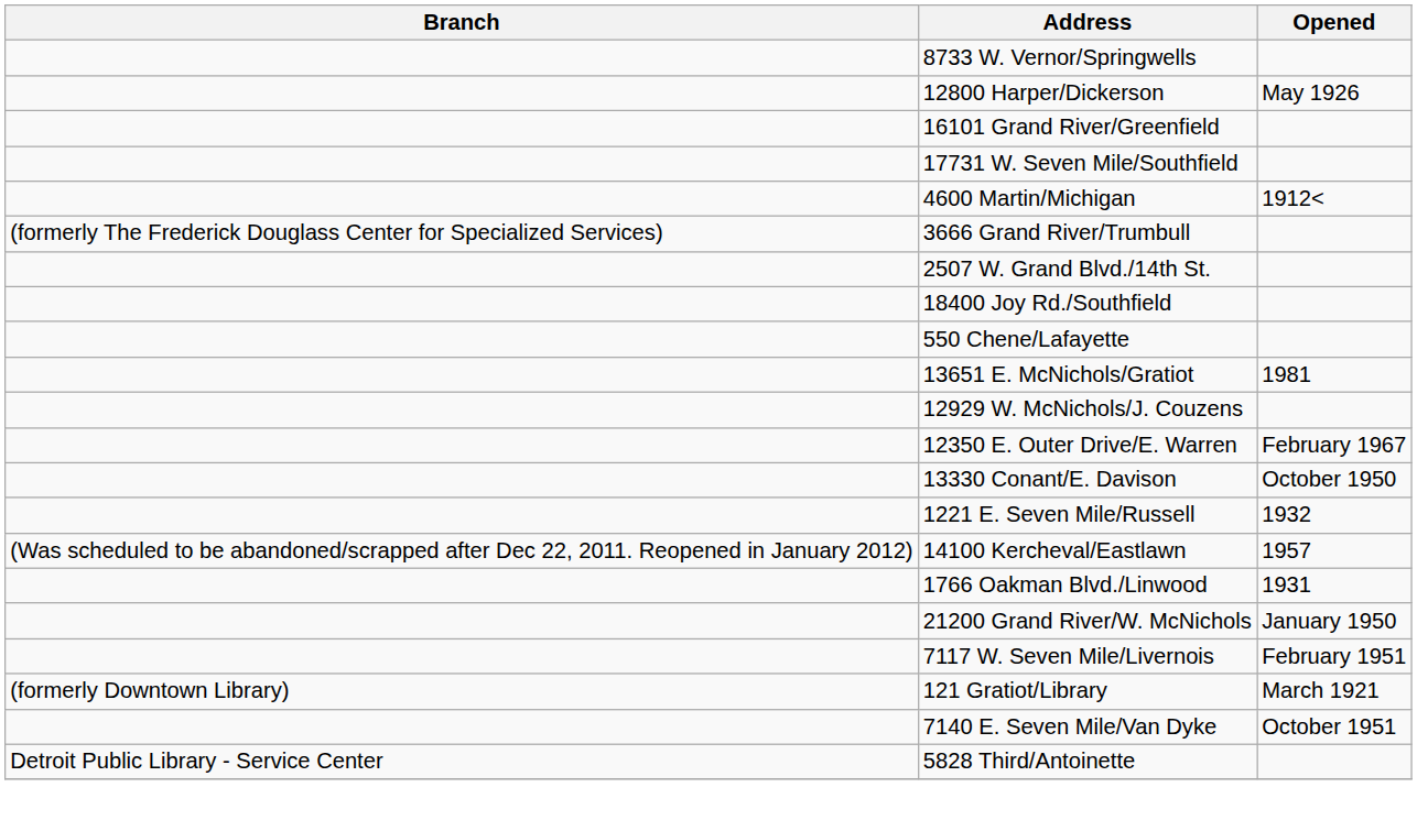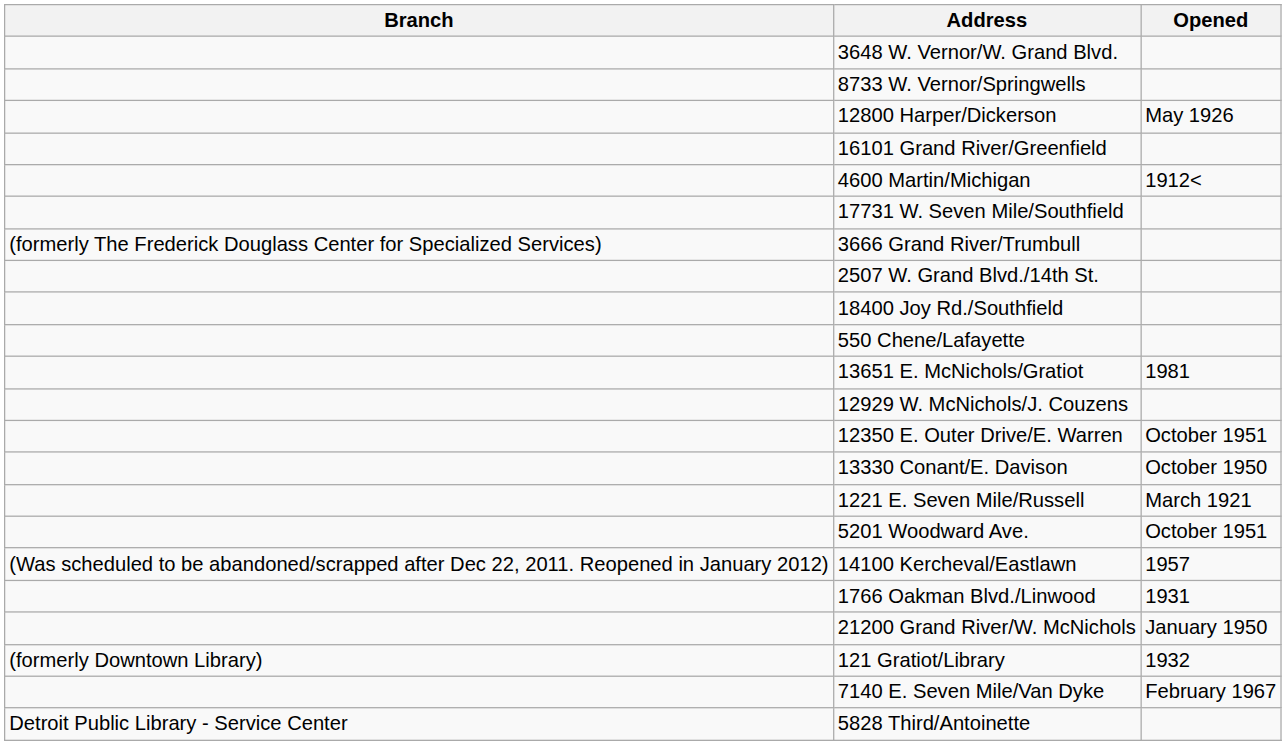 <table class="wikitable">
 <tr>
 <th>Branch</th>
 <th>Address</th>
 <th>Opened</th>
+</tr>
+<tr>
+<td></td>
+<td>3648 W. Vernor/W. Grand Blvd.</td>
+<td></td>
 </tr>
 <tr>
 <td></td>
 <td>8733 W. Vernor/Springwells</td>
 <td></td>
 </tr>
 <tr>
 <td></td>
 <td>12800 Harper/Dickerson</td>
 <td>May 1926</td>
 </tr>
 <tr>
 <td></td>
 <td>16101 Grand River/Greenfield</td>
 <td></td>
 </tr>
 <tr>
 <td></td>
-<td>17731 W. Seven Mile/Southfield</td>
-<td></td>
+<td>4600 Martin/Michigan</td>
+<td>1912<</td>
 </tr>
 <tr>
 <td></td>
-<td>4600 Martin/Michigan</td>
-<td>1912<</td>
+<td>17731 W. Seven Mile/Southfield</td>
+<td></td>
 </tr>
 <tr>
 <td> (formerly The Frederick Douglass Center for Specialized Services)</td>
 <td>3666 Grand River/Trumbull</td>
 <td></td>
 </tr>
 <tr>
 <td></td>
 <td>2507 W. Grand Blvd./14th St.</td>
 <td></td>
 </tr>
 <tr>
 <td></td>
 <td>18400 Joy Rd./Southfield</td>
 <td></td>
 </tr>
 <tr>
 <td></td>
 <td>550 Chene/Lafayette</td>
 <td></td>
 </tr>
 <tr>
 <td></td>
 <td>13651 E. McNichols/Gratiot</td>
 <td>1981</td>
 </tr>
 <tr>
 <td></td>
 <td>12929 W. McNichols/J. Couzens</td>
 <td></td>
 </tr>
 <tr>
 <td></td>
 <td>12350 E. Outer Drive/E. Warren</td>
-<td>February 1967</td>
+<td>October 1951</td>
 </tr>
 <tr>
 <td></td>
 <td>13330 Conant/E. Davison</td>
 <td>October 1950</td>
 </tr>
 <tr>
 <td></td>
 <td>1221 E. Seven Mile/Russell</td>
-<td>1932</td>
+<td>March 1921</td>
+</tr>
+<tr>
+<td></td>
+<td>5201 Woodward Ave.</td>
+<td>October 1951</td>
 </tr>
 <tr>
 <td> (Was scheduled to be abandoned/scrapped after Dec 22, 2011. Reopened in January 2012)</td>
 <td>14100 Kercheval/Eastlawn</td>
 <td>1957</td>
 </tr>
 <tr>
 <td></td>
 <td>1766 Oakman Blvd./Linwood</td>
 <td>1931</td>
 </tr>
 <tr>
 <td></td>
 <td>21200 Grand River/W. McNichols</td>
 <td>January 1950</td>
 </tr>
 <tr>
-<td></td>
-<td>7117 W. Seven Mile/Livernois</td>
-<td>February 1951</td>
-</tr>
-<tr>
 <td> (formerly Downtown Library)</td>
 <td>121 Gratiot/Library</td>
-<td>March 1921</td>
+<td>1932</td>
 </tr>
 <tr>
 <td></td>
 <td>7140 E. Seven Mile/Van Dyke</td>
-<td>October 1951</td>
+<td>February 1967</td>
 </tr>
 <tr>
 <td>Detroit Public Library - Service Center</td>
 <td>5828 Third/Antoinette</td>
 <td></td>
 </tr>
 <tr>
 </tr>
 </table>
